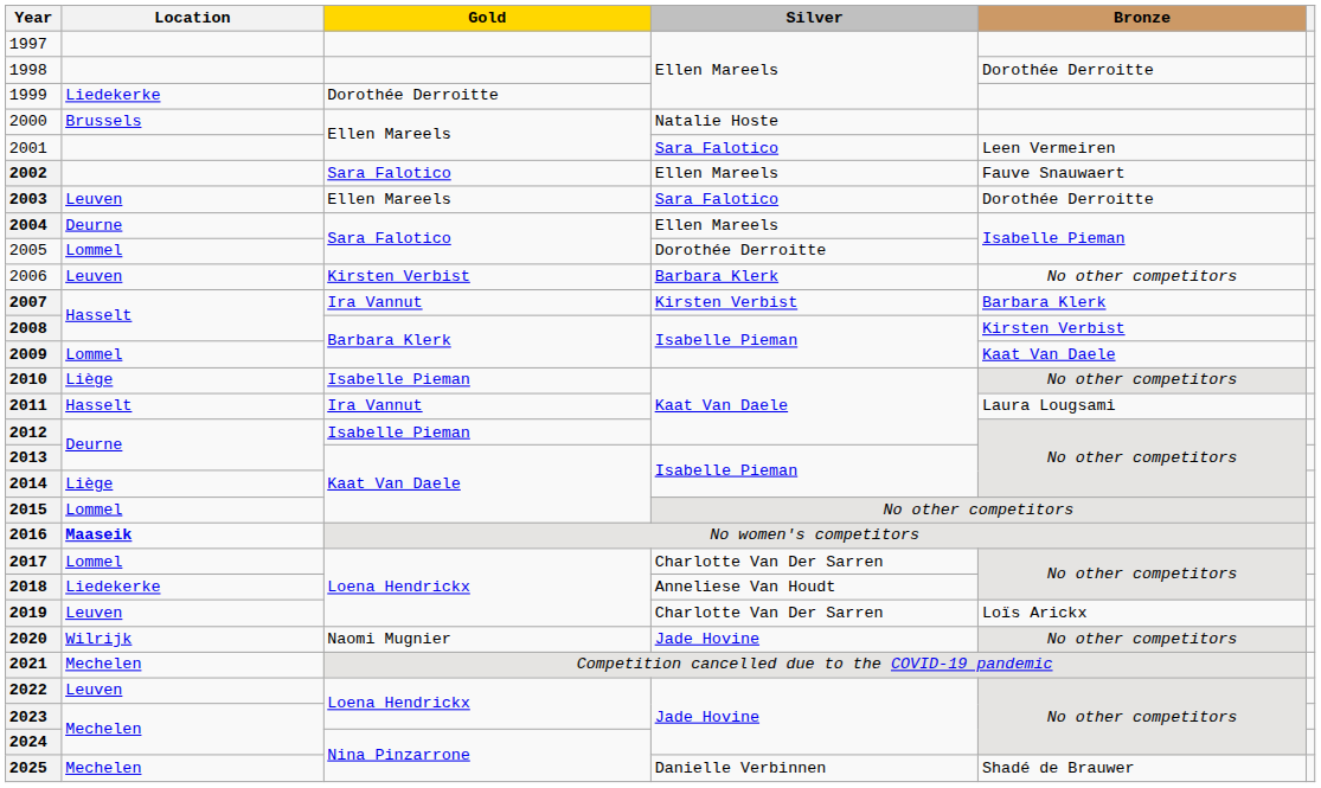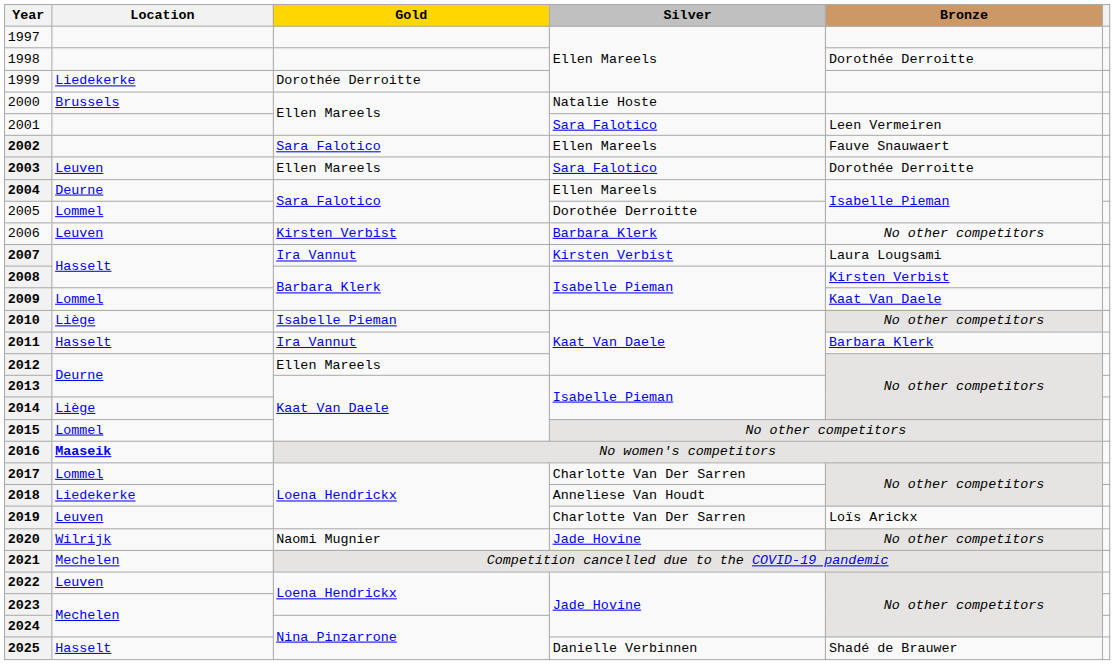 <table class="wikitable unsortable" style="text-align:left; width:85%">
 <tr>
 <th scope="col" style="text-align:center">Year</th>
 <th scope="col" style="text-align:center; width:20%">Location</th>
 <th scope="col" style="text-align:center; width:25%; background:gold">Gold</th>
 <th scope="col" style="text-align:center; width:25%; background:silver">Silver</th>
 <th scope="col" style="text-align:center; width:25%; background:#c96">Bronze</th>
 <th scope="col" style="text-align:center"></th>
 </tr>
 <tr>
 <td>1997</td>
 <td></td>
 <td></td>
 <td rowspan="3">Ellen Mareels</td>
 <td></td>
 <td></td>
 </tr>
 <tr>
 <td>1998</td>
 <td></td>
 <td></td>
 <td>Dorothée Derroitte</td>
 <td></td>
 </tr>
 <tr>
 <td>1999</td>
 <td><a href='#'>Liedekerke</a></td>
 <td>Dorothée Derroitte</td>
 <td></td>
 <td></td>
 </tr>
 <tr>
 <td>2000</td>
 <td><a href='#'>Brussels</a></td>
 <td rowspan="2">Ellen Mareels</td>
 <td>Natalie Hoste</td>
 <td></td>
 <td></td>
 </tr>
 <tr>
 <td>2001</td>
 <td></td>
 <td><a href='#'>Sara Falotico</a></td>
 <td>Leen Vermeiren</td>
 <td></td>
 </tr>
 <tr>
 <th scope="row" style="text-align:left">2002</th>
 <td></td>
 <td><a href='#'>Sara Falotico</a></td>
 <td>Ellen Mareels</td>
 <td>Fauve Snauwaert</td>
 <td></td>
 </tr>
 <tr>
 <th scope="row" style="text-align:left">2003</th>
 <td><a href='#'>Leuven</a></td>
 <td>Ellen Mareels</td>
 <td><a href='#'>Sara Falotico</a></td>
 <td>Dorothée Derroitte</td>
 <td></td>
 </tr>
 <tr>
 <th scope="row" style="text-align:left">2004</th>
 <td><a href='#'>Deurne</a></td>
 <td rowspan="2"><a href='#'>Sara Falotico</a></td>
 <td>Ellen Mareels</td>
 <td rowspan="2"><a href='#'>Isabelle Pieman</a></td>
 <td></td>
 </tr>
 <tr>
 <td>2005</td>
 <td><a href='#'>Lommel</a></td>
 <td>Dorothée Derroitte</td>
 <td></td>
 </tr>
 <tr>
 <td>2006</td>
 <td><a href='#'>Leuven</a></td>
 <td><a href='#'>Kirsten Verbist</a></td>
 <td><a href='#'>Barbara Klerk</a></td>
 <td align=center><em>No other competitors</em></td>
 <td></td>
 </tr>
 <tr>
 <th scope="row" style="text-align:left">2007</th>
 <td rowspan="2"><a href='#'>Hasselt</a></td>
 <td><a href='#'>Ira Vannut</a></td>
 <td><a href='#'>Kirsten Verbist</a></td>
-<td><a href='#'>Barbara Klerk</a></td>
+<td>Laura Lougsami</td>
 <td></td>
 </tr>
 <tr>
 <th scope="row" style="text-align:left">2008</th>
 <td rowspan="2"><a href='#'>Barbara Klerk</a></td>
 <td rowspan="2"><a href='#'>Isabelle Pieman</a></td>
 <td><a href='#'>Kirsten Verbist</a></td>
 <td></td>
 </tr>
 <tr>
 <th scope="row" style="text-align:left">2009</th>
 <td><a href='#'>Lommel</a></td>
 <td><a href='#'>Kaat Van Daele</a></td>
 <td></td>
 </tr>
 <tr>
 <th scope="row" style="text-align:left">2010</th>
 <td><a href='#'>Liège</a></td>
 <td><a href='#'>Isabelle Pieman</a></td>
 <td rowspan="3"><a href='#'>Kaat Van Daele</a></td>
 <td bgcolor="e5e4e2" align="center"><em>No other competitors</em></td>
 <td></td>
 </tr>
 <tr>
 <th scope="row" style="text-align:left">2011</th>
 <td><a href='#'>Hasselt</a></td>
 <td><a href='#'>Ira Vannut</a></td>
-<td>Laura Lougsami</td>
+<td><a href='#'>Barbara Klerk</a></td>
 <td></td>
 </tr>
 <tr>
 <th scope="row" style="text-align:left">2012</th>
 <td rowspan="2"><a href='#'>Deurne</a></td>
-<td><a href='#'>Isabelle Pieman</a></td>
+<td>Ellen Mareels</td>
 <td rowspan="3" bgcolor="e5e4e2" align="center"><em>No other competitors</em></td>
 <td></td>
 </tr>
 <tr>
 <th scope="row" style="text-align:left">2013</th>
 <td rowspan="3"><a href='#'>Kaat Van Daele</a></td>
 <td rowspan="2"><a href='#'>Isabelle Pieman</a></td>
 <td></td>
 </tr>
 <tr>
 <th scope="row" style="text-align:left">2014</th>
 <td><a href='#'>Liège</a></td>
 <td></td>
 </tr>
 <tr>
 <th scope="row" style="text-align:left">2015</th>
 <td><a href='#'>Lommel</a></td>
 <td colspan="2" bgcolor="e5e4e2" align="center"><em>No other competitors</em></td>
 <td></td>
 </tr>
 <tr>
 <th scope="row" style="text-align:left">2016</th>
 <td><strong><a href='#'>Maaseik</a></strong></td>
 <td colspan="3" bgcolor="e5e4e2" align="center"><em>No women's competitors</em></td>
 <td></td>
 </tr>
 <tr>
 <th scope="row" style="text-align:left">2017</th>
 <td><a href='#'>Lommel</a></td>
 <td rowspan="3"><a href='#'>Loena Hendrickx</a></td>
 <td>Charlotte Van Der Sarren</td>
 <td rowspan="2" bgcolor="e5e4e2" align="center"><em>No other competitors</em></td>
 <td></td>
 </tr>
 <tr>
 <th scope="row" style="text-align:left">2018</th>
 <td><a href='#'>Liedekerke</a></td>
 <td>Anneliese Van Houdt</td>
 <td></td>
 </tr>
 <tr>
 <th scope="row" style="text-align:left">2019</th>
 <td><a href='#'>Leuven</a></td>
 <td>Charlotte Van Der Sarren</td>
 <td>Loïs Arickx</td>
 <td></td>
 </tr>
 <tr>
 <th scope="row" style="text-align:left">2020</th>
 <td><a href='#'>Wilrijk</a></td>
 <td>Naomi Mugnier</td>
 <td><a href='#'>Jade Hovine</a></td>
 <td align="center" bgcolor="e5e4e2" align="center"><em>No other competitors</em></td>
 <td></td>
 </tr>
 <tr>
 <th scope="row" style="text-align:left">2021</th>
 <td><a href='#'>Mechelen</a></td>
 <td colspan="3" bgcolor="e5e4e2" align="center"><em>Competition cancelled due to the <a href='#'>COVID-19 pandemic</a></em></td>
 <td></td>
 </tr>
 <tr>
 <th scope="row" style="text-align:left">2022</th>
 <td><a href='#'>Leuven</a></td>
 <td rowspan="2"><a href='#'>Loena Hendrickx</a></td>
 <td rowspan="3"><a href='#'>Jade Hovine</a></td>
 <td rowspan="3" align="center" bgcolor="e5e4e2"><em>No other competitors</em></td>
 <td></td>
 </tr>
 <tr>
 <th scope="row" style="text-align:left">2023</th>
 <td rowspan="2"><a href='#'>Mechelen</a></td>
 <td></td>
 </tr>
 <tr>
 <th scope="row" style="text-align:left">2024</th>
 <td rowspan=2><a href='#'>Nina Pinzarrone</a></td>
 <td></td>
 </tr>
 <tr>
 <th scope="row" style="text-align:left">2025</th>
-<td><a href='#'>Mechelen</a></td>
+<td><a href='#'>Hasselt</a></td>
 <td>Danielle Verbinnen</td>
 <td>Shadé de Brauwer</td>
 <td></td>
 </tr>
 </table>
